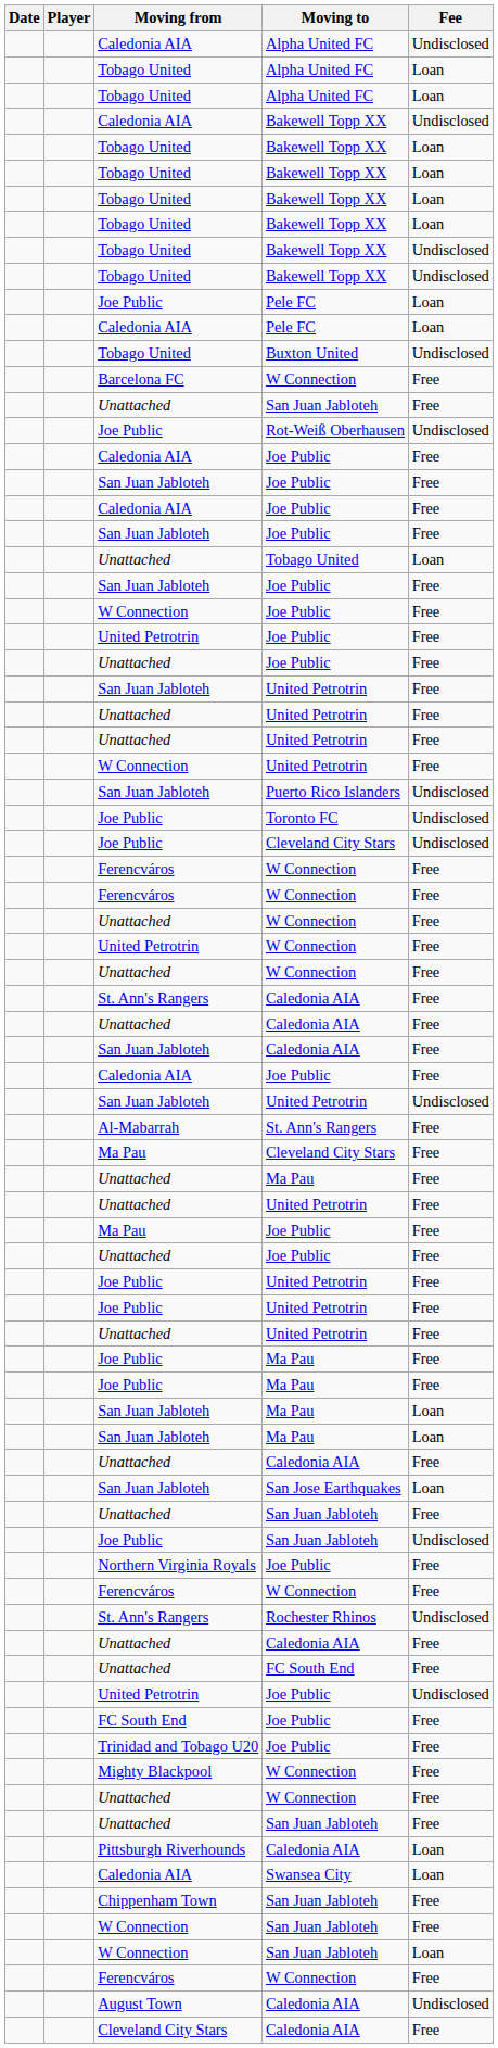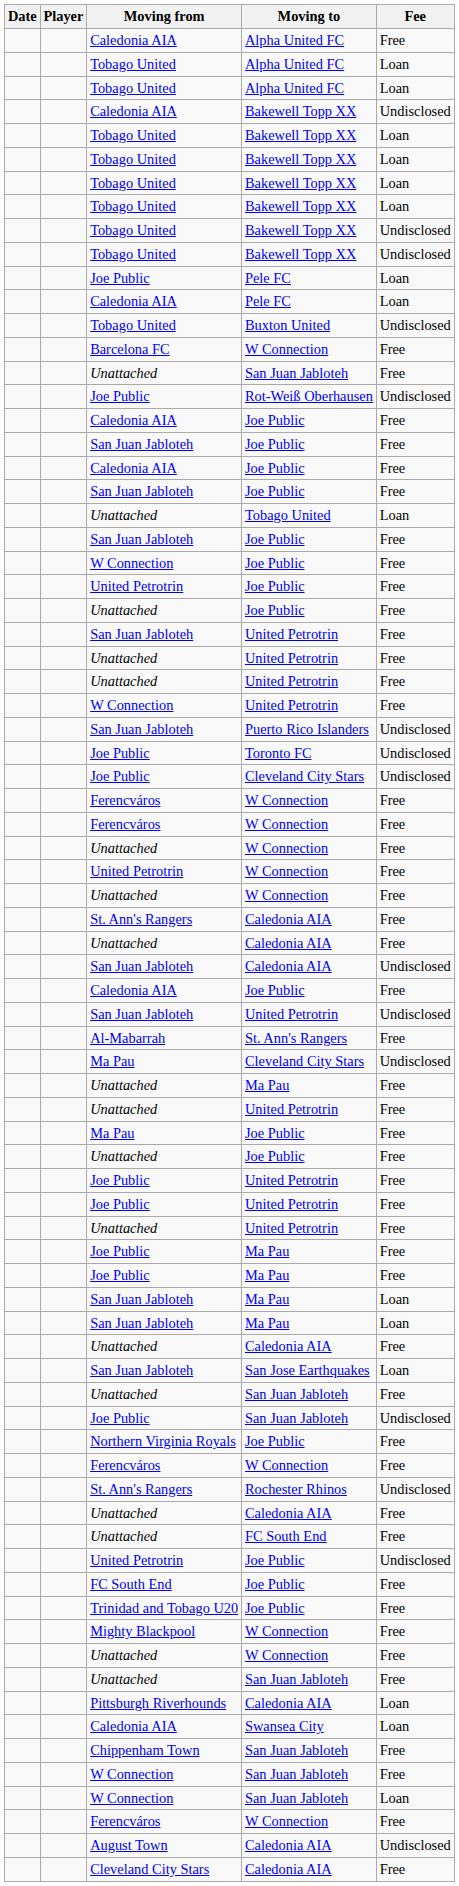 <table class="wikitable sortable" style="font-size:90%;">
 <tr>
 <th>Date</th>
 <th>Player</th>
 <th>Moving from</th>
 <th>Moving to</th>
 <th>Fee</th>
 </tr>
 <tr>
 <td><strong></strong></td>
 <td> </td>
 <td><a href='#'>Caledonia AIA</a></td>
 <td> <a href='#'>Alpha United FC</a></td>
-<td>Undisclosed</td>
+<td>Free</td>
 </tr>
 <tr>
 <td><strong></strong></td>
 <td> </td>
 <td><a href='#'>Tobago United</a></td>
 <td> <a href='#'>Alpha United FC</a></td>
 <td>Loan</td>
 </tr>
 <tr>
 <td><strong></strong></td>
 <td> </td>
 <td><a href='#'>Tobago United</a></td>
 <td> <a href='#'>Alpha United FC</a></td>
 <td>Loan</td>
 </tr>
 <tr>
 <td><strong></strong></td>
 <td> </td>
 <td><a href='#'>Caledonia AIA</a></td>
 <td> <a href='#'>Bakewell Topp XX</a></td>
 <td>Undisclosed</td>
 </tr>
 <tr>
 <td><strong></strong></td>
 <td> </td>
 <td><a href='#'>Tobago United</a></td>
 <td> <a href='#'>Bakewell Topp XX</a></td>
 <td>Loan</td>
 </tr>
 <tr>
 <td><strong></strong></td>
 <td> </td>
 <td><a href='#'>Tobago United</a></td>
 <td> <a href='#'>Bakewell Topp XX</a></td>
 <td>Loan</td>
 </tr>
 <tr>
 <td><strong></strong></td>
 <td> </td>
 <td><a href='#'>Tobago United</a></td>
 <td> <a href='#'>Bakewell Topp XX</a></td>
 <td>Loan</td>
 </tr>
 <tr>
 <td><strong></strong></td>
 <td> </td>
 <td><a href='#'>Tobago United</a></td>
 <td> <a href='#'>Bakewell Topp XX</a></td>
 <td>Loan</td>
 </tr>
 <tr>
 <td><strong></strong></td>
 <td></td>
 <td><a href='#'>Tobago United</a></td>
 <td> <a href='#'>Bakewell Topp XX</a></td>
 <td>Undisclosed</td>
 </tr>
 <tr>
 <td><strong></strong></td>
 <td> </td>
 <td><a href='#'>Tobago United</a></td>
 <td> <a href='#'>Bakewell Topp XX</a></td>
 <td>Undisclosed</td>
 </tr>
 <tr>
 <td><strong></strong></td>
 <td> </td>
 <td><a href='#'>Joe Public</a></td>
 <td> <a href='#'>Pele FC</a></td>
 <td>Loan</td>
 </tr>
 <tr>
 <td><strong></strong></td>
 <td> </td>
 <td><a href='#'>Caledonia AIA</a></td>
 <td> <a href='#'>Pele FC</a></td>
 <td>Loan</td>
 </tr>
 <tr>
 <td><strong></strong></td>
 <td> </td>
 <td><a href='#'>Tobago United</a></td>
 <td> <a href='#'>Buxton United</a></td>
 <td>Undisclosed</td>
 </tr>
 <tr>
 <td><strong></strong></td>
 <td> </td>
 <td> <a href='#'>Barcelona FC</a></td>
 <td><a href='#'>W Connection</a></td>
 <td>Free</td>
 </tr>
 <tr>
 <td><strong></strong></td>
 <td></td>
 <td><em>Unattached</em></td>
 <td><a href='#'>San Juan Jabloteh</a></td>
 <td>Free</td>
 </tr>
 <tr>
 <td><strong></strong></td>
 <td></td>
 <td><a href='#'>Joe Public</a></td>
 <td> <a href='#'>Rot-Weiß Oberhausen</a></td>
 <td>Undisclosed</td>
 </tr>
 <tr>
 <td><strong></strong></td>
 <td></td>
 <td><a href='#'>Caledonia AIA</a></td>
 <td><a href='#'>Joe Public</a></td>
 <td>Free</td>
 </tr>
 <tr>
 <td><strong></strong></td>
 <td></td>
 <td><a href='#'>San Juan Jabloteh</a></td>
 <td><a href='#'>Joe Public</a></td>
 <td>Free</td>
 </tr>
 <tr>
 <td><strong></strong></td>
 <td></td>
 <td><a href='#'>Caledonia AIA</a></td>
 <td><a href='#'>Joe Public</a></td>
 <td>Free</td>
 </tr>
 <tr>
 <td><strong></strong></td>
 <td></td>
 <td><a href='#'>San Juan Jabloteh</a></td>
 <td><a href='#'>Joe Public</a></td>
 <td>Free</td>
 </tr>
 <tr>
 <td><strong></strong></td>
 <td></td>
 <td><em>Unattached</em></td>
 <td><a href='#'>Tobago United</a></td>
 <td>Loan</td>
 </tr>
 <tr>
 <td><strong></strong></td>
 <td></td>
 <td><a href='#'>San Juan Jabloteh</a></td>
 <td><a href='#'>Joe Public</a></td>
 <td>Free</td>
 </tr>
 <tr>
 <td><strong></strong></td>
 <td></td>
 <td><a href='#'>W Connection</a></td>
 <td><a href='#'>Joe Public</a></td>
 <td>Free</td>
 </tr>
 <tr>
 <td><strong></strong></td>
 <td></td>
 <td><a href='#'>United Petrotrin</a></td>
 <td><a href='#'>Joe Public</a></td>
 <td>Free</td>
 </tr>
 <tr>
 <td><strong></strong></td>
 <td></td>
 <td><em>Unattached</em></td>
 <td><a href='#'>Joe Public</a></td>
 <td>Free</td>
 </tr>
 <tr>
 <td><strong></strong></td>
 <td></td>
 <td><a href='#'>San Juan Jabloteh</a></td>
 <td><a href='#'>United Petrotrin</a></td>
 <td>Free</td>
 </tr>
 <tr>
 <td><strong></strong></td>
 <td></td>
 <td><em>Unattached</em></td>
 <td><a href='#'>United Petrotrin</a></td>
 <td>Free</td>
 </tr>
 <tr>
 <td><strong></strong></td>
 <td></td>
 <td><em>Unattached</em></td>
 <td><a href='#'>United Petrotrin</a></td>
 <td>Free</td>
 </tr>
 <tr>
 <td><strong></strong></td>
 <td></td>
 <td><a href='#'>W Connection</a></td>
 <td><a href='#'>United Petrotrin</a></td>
 <td>Free</td>
 </tr>
 <tr>
 <td><strong></strong></td>
 <td></td>
 <td><a href='#'>San Juan Jabloteh</a></td>
 <td> <a href='#'>Puerto Rico Islanders</a></td>
 <td>Undisclosed</td>
 </tr>
 <tr>
 <td><strong></strong></td>
 <td> </td>
 <td><a href='#'>Joe Public</a></td>
 <td> <a href='#'>Toronto FC</a></td>
 <td>Undisclosed</td>
 </tr>
 <tr>
 <td><strong></strong></td>
 <td></td>
 <td><a href='#'>Joe Public</a></td>
 <td> <a href='#'>Cleveland City Stars</a></td>
 <td>Undisclosed</td>
 </tr>
 <tr>
 <td><strong></strong></td>
 <td></td>
 <td> <a href='#'>Ferencváros</a></td>
 <td><a href='#'>W Connection</a></td>
 <td>Free</td>
 </tr>
 <tr>
 <td><strong></strong></td>
 <td></td>
 <td> <a href='#'>Ferencváros</a></td>
 <td><a href='#'>W Connection</a></td>
 <td>Free</td>
 </tr>
 <tr>
 <td><strong></strong></td>
 <td></td>
 <td><em>Unattached</em></td>
 <td><a href='#'>W Connection</a></td>
 <td>Free</td>
 </tr>
 <tr>
 <td><strong></strong></td>
 <td></td>
 <td><a href='#'>United Petrotrin</a></td>
 <td><a href='#'>W Connection</a></td>
 <td>Free</td>
 </tr>
 <tr>
 <td><strong></strong></td>
 <td></td>
 <td><em>Unattached</em></td>
 <td><a href='#'>W Connection</a></td>
 <td>Free</td>
 </tr>
 <tr>
 <td><strong></strong></td>
 <td></td>
 <td><a href='#'>St. Ann's Rangers</a></td>
 <td><a href='#'>Caledonia AIA</a></td>
 <td>Free</td>
 </tr>
 <tr>
 <td><strong></strong></td>
 <td></td>
 <td><em>Unattached</em></td>
 <td><a href='#'>Caledonia AIA</a></td>
 <td>Free</td>
 </tr>
 <tr>
 <td><strong></strong></td>
 <td></td>
 <td><a href='#'>San Juan Jabloteh</a></td>
 <td><a href='#'>Caledonia AIA</a></td>
-<td>Free</td>
+<td>Undisclosed</td>
 </tr>
 <tr>
 <td><strong></strong></td>
 <td></td>
 <td><a href='#'>Caledonia AIA</a></td>
 <td><a href='#'>Joe Public</a></td>
 <td>Free</td>
 </tr>
 <tr>
 <td><strong></strong></td>
 <td></td>
 <td><a href='#'>San Juan Jabloteh</a></td>
 <td><a href='#'>United Petrotrin</a></td>
 <td>Undisclosed</td>
 </tr>
 <tr>
 <td><strong></strong></td>
 <td></td>
 <td> <a href='#'>Al-Mabarrah</a></td>
 <td><a href='#'>St. Ann's Rangers</a></td>
 <td>Free</td>
 </tr>
 <tr>
 <td><strong></strong></td>
 <td></td>
 <td><a href='#'>Ma Pau</a></td>
 <td> <a href='#'>Cleveland City Stars</a></td>
-<td>Free</td>
+<td>Undisclosed</td>
 </tr>
 <tr>
 <td><strong></strong></td>
 <td></td>
 <td><em>Unattached</em></td>
 <td><a href='#'>Ma Pau</a></td>
 <td>Free</td>
 </tr>
 <tr>
 <td><strong></strong></td>
 <td></td>
 <td><em>Unattached</em></td>
 <td><a href='#'>United Petrotrin</a></td>
 <td>Free</td>
 </tr>
 <tr>
 <td><strong></strong></td>
 <td></td>
 <td><a href='#'>Ma Pau</a></td>
 <td><a href='#'>Joe Public</a></td>
 <td>Free</td>
 </tr>
 <tr>
 <td><strong></strong></td>
 <td></td>
 <td><em>Unattached</em></td>
 <td><a href='#'>Joe Public</a></td>
 <td>Free</td>
 </tr>
 <tr>
 <td><strong></strong></td>
 <td></td>
 <td><a href='#'>Joe Public</a></td>
 <td><a href='#'>United Petrotrin</a></td>
 <td>Free</td>
 </tr>
 <tr>
 <td><strong></strong></td>
 <td></td>
 <td><a href='#'>Joe Public</a></td>
 <td><a href='#'>United Petrotrin</a></td>
 <td>Free</td>
 </tr>
 <tr>
 <td><strong></strong></td>
 <td></td>
 <td><em>Unattached</em></td>
 <td><a href='#'>United Petrotrin</a></td>
 <td>Free</td>
 </tr>
 <tr>
 <td><strong></strong></td>
 <td></td>
 <td><a href='#'>Joe Public</a></td>
 <td><a href='#'>Ma Pau</a></td>
 <td>Free</td>
 </tr>
 <tr>
 <td><strong></strong></td>
 <td></td>
 <td><a href='#'>Joe Public</a></td>
 <td><a href='#'>Ma Pau</a></td>
 <td>Free</td>
 </tr>
 <tr>
 <td><strong></strong></td>
 <td></td>
 <td><a href='#'>San Juan Jabloteh</a></td>
 <td><a href='#'>Ma Pau</a></td>
 <td>Loan</td>
 </tr>
 <tr>
 <td><strong></strong></td>
 <td></td>
 <td><a href='#'>San Juan Jabloteh</a></td>
 <td><a href='#'>Ma Pau</a></td>
 <td>Loan</td>
 </tr>
 <tr>
 <td><strong></strong></td>
 <td></td>
 <td><em>Unattached</em></td>
 <td><a href='#'>Caledonia AIA</a></td>
 <td>Free</td>
 </tr>
 <tr>
 <td><strong></strong></td>
 <td></td>
 <td><a href='#'>San Juan Jabloteh</a></td>
 <td> <a href='#'>San Jose Earthquakes</a></td>
 <td>Loan</td>
 </tr>
 <tr>
 <td><strong></strong></td>
 <td></td>
 <td><em>Unattached</em></td>
 <td><a href='#'>San Juan Jabloteh</a></td>
 <td>Free</td>
 </tr>
 <tr>
 <td><strong></strong></td>
 <td></td>
 <td><a href='#'>Joe Public</a></td>
 <td><a href='#'>San Juan Jabloteh</a></td>
 <td>Undisclosed</td>
 </tr>
 <tr>
 <td><strong></strong></td>
 <td> </td>
 <td> <a href='#'>Northern Virginia Royals</a></td>
 <td><a href='#'>Joe Public</a></td>
 <td>Free</td>
 </tr>
 <tr>
 <td><strong></strong></td>
 <td></td>
 <td> <a href='#'>Ferencváros</a></td>
 <td><a href='#'>W Connection</a></td>
 <td>Free</td>
 </tr>
 <tr>
 <td><strong></strong></td>
 <td></td>
 <td><a href='#'>St. Ann's Rangers</a></td>
 <td> <a href='#'>Rochester Rhinos</a></td>
 <td>Undisclosed</td>
 </tr>
 <tr>
 <td><strong></strong></td>
 <td></td>
 <td><em>Unattached</em></td>
 <td><a href='#'>Caledonia AIA</a></td>
 <td>Free</td>
 </tr>
 <tr>
 <td><strong></strong></td>
 <td></td>
 <td><em>Unattached</em></td>
 <td><a href='#'>FC South End</a></td>
 <td>Free</td>
 </tr>
 <tr>
 <td><strong></strong></td>
 <td></td>
 <td><a href='#'>United Petrotrin</a></td>
 <td><a href='#'>Joe Public</a></td>
 <td>Undisclosed</td>
 </tr>
 <tr>
 <td><strong></strong></td>
 <td></td>
 <td><a href='#'>FC South End</a></td>
 <td><a href='#'>Joe Public</a></td>
 <td>Free</td>
 </tr>
 <tr>
 <td><strong></strong></td>
 <td></td>
 <td><a href='#'>Trinidad and Tobago U20</a></td>
 <td><a href='#'>Joe Public</a></td>
 <td>Free</td>
 </tr>
 <tr>
 <td><strong></strong></td>
 <td> </td>
 <td> <a href='#'>Mighty Blackpool</a></td>
 <td><a href='#'>W Connection</a></td>
 <td>Free</td>
 </tr>
 <tr>
 <td><strong></strong></td>
 <td></td>
 <td><em>Unattached</em></td>
 <td><a href='#'>W Connection</a></td>
 <td>Free</td>
 </tr>
 <tr>
 <td><strong></strong></td>
 <td></td>
 <td><em>Unattached</em></td>
 <td><a href='#'>San Juan Jabloteh</a></td>
 <td>Free</td>
 </tr>
 <tr>
 <td><strong></strong></td>
 <td> </td>
 <td> <a href='#'>Pittsburgh Riverhounds</a></td>
 <td><a href='#'>Caledonia AIA</a></td>
 <td>Loan</td>
 </tr>
 <tr>
 <td><strong></strong></td>
 <td></td>
 <td><a href='#'>Caledonia AIA</a></td>
 <td> <a href='#'>Swansea City</a></td>
 <td>Loan</td>
 </tr>
 <tr>
 <td><strong></strong></td>
 <td> </td>
 <td> <a href='#'>Chippenham Town</a></td>
 <td><a href='#'>San Juan Jabloteh</a></td>
 <td>Free</td>
 </tr>
 <tr>
 <td><strong></strong></td>
 <td></td>
 <td><a href='#'>W Connection</a></td>
 <td><a href='#'>San Juan Jabloteh</a></td>
 <td>Free</td>
 </tr>
 <tr>
 <td><strong></strong></td>
 <td> </td>
 <td><a href='#'>W Connection</a></td>
 <td><a href='#'>San Juan Jabloteh</a></td>
 <td>Loan</td>
 </tr>
 <tr>
 <td><strong></strong></td>
 <td> </td>
 <td> <a href='#'>Ferencváros</a></td>
 <td><a href='#'>W Connection</a></td>
 <td>Free</td>
 </tr>
 <tr>
 <td><strong></strong></td>
 <td> </td>
 <td> <a href='#'>August Town</a></td>
 <td><a href='#'>Caledonia AIA</a></td>
 <td>Undisclosed</td>
 </tr>
 <tr>
 <td><strong></strong></td>
 <td></td>
 <td> <a href='#'>Cleveland City Stars</a></td>
 <td><a href='#'>Caledonia AIA</a></td>
 <td>Free</td>
 </tr>
 </table>
